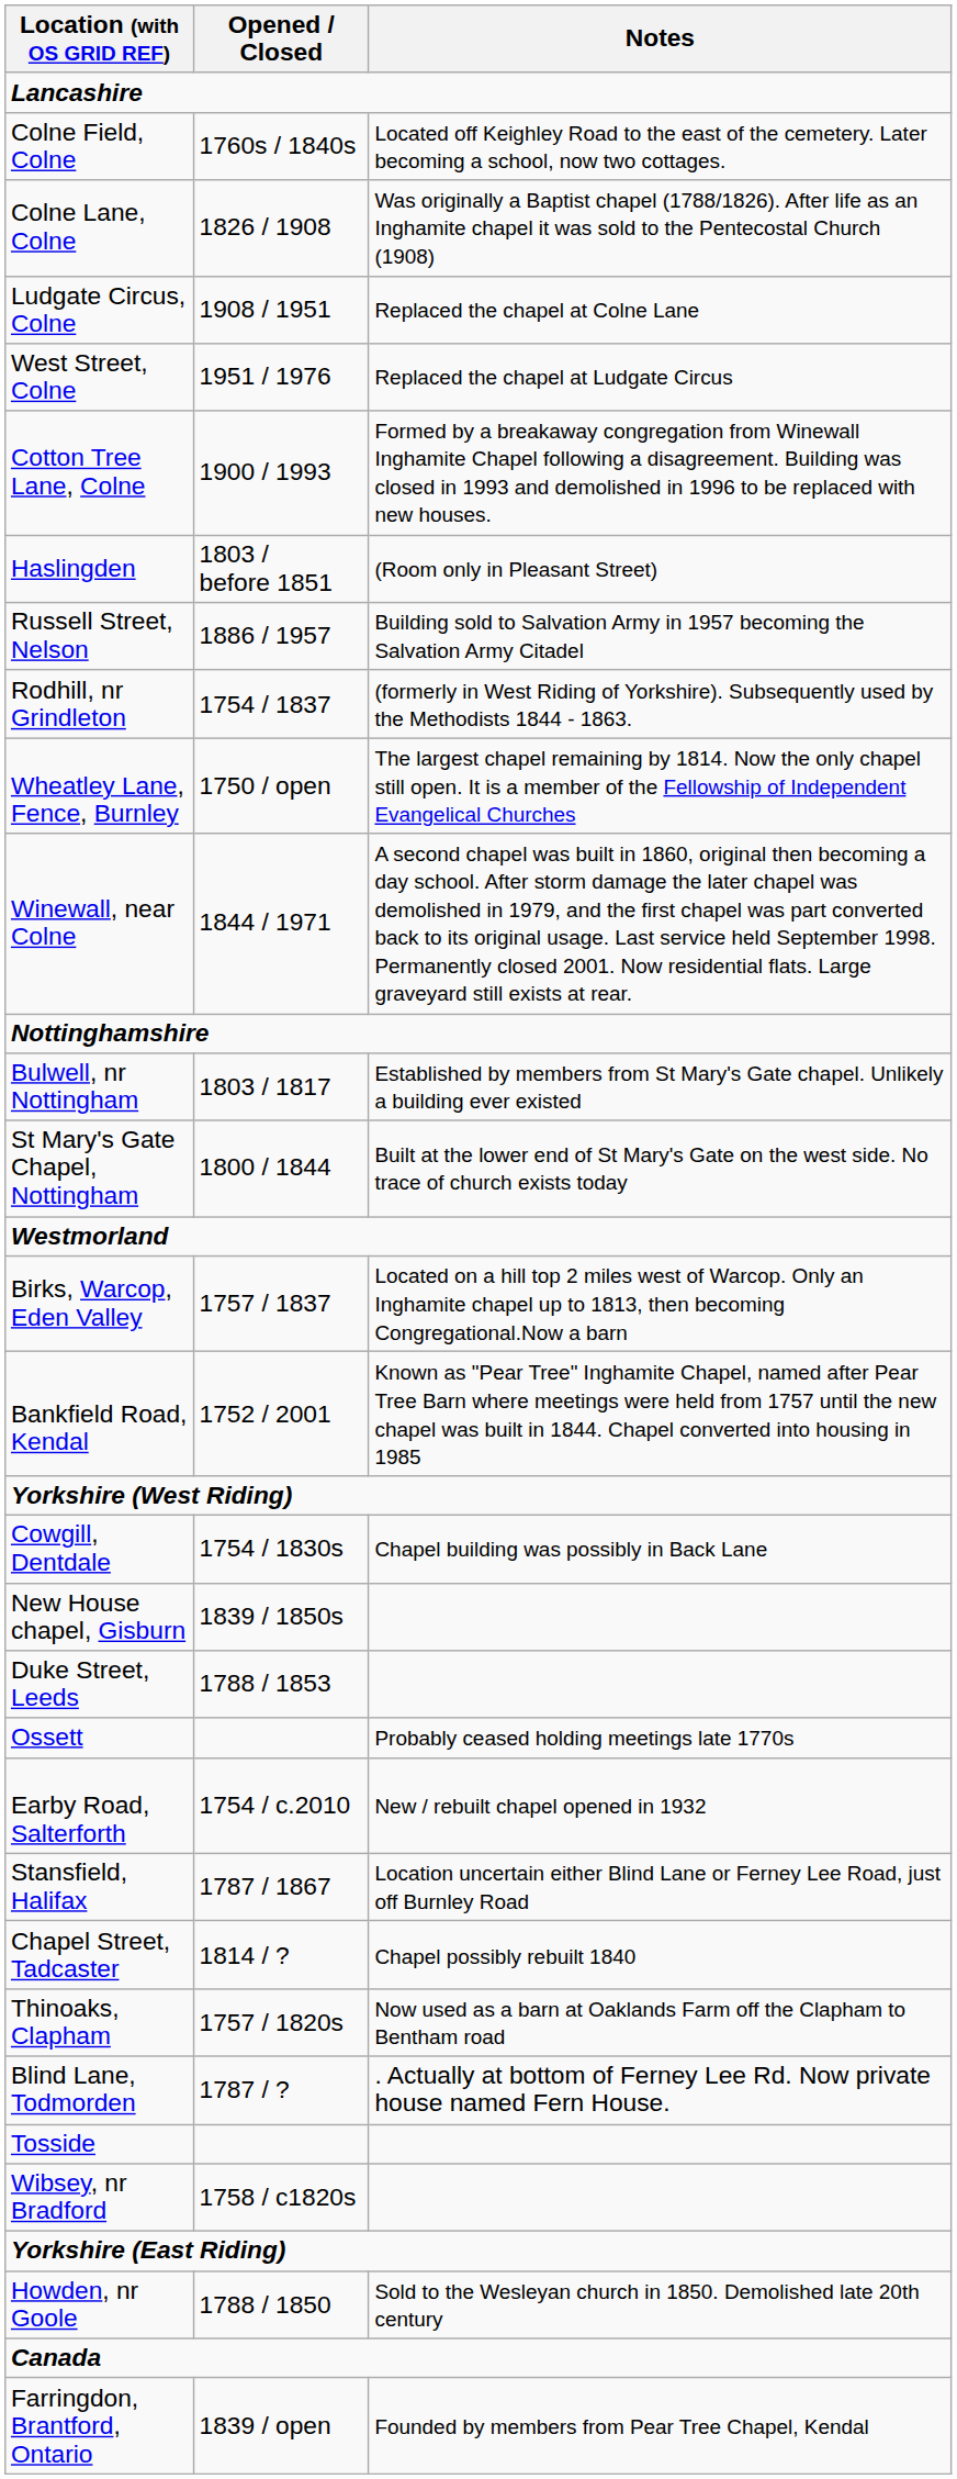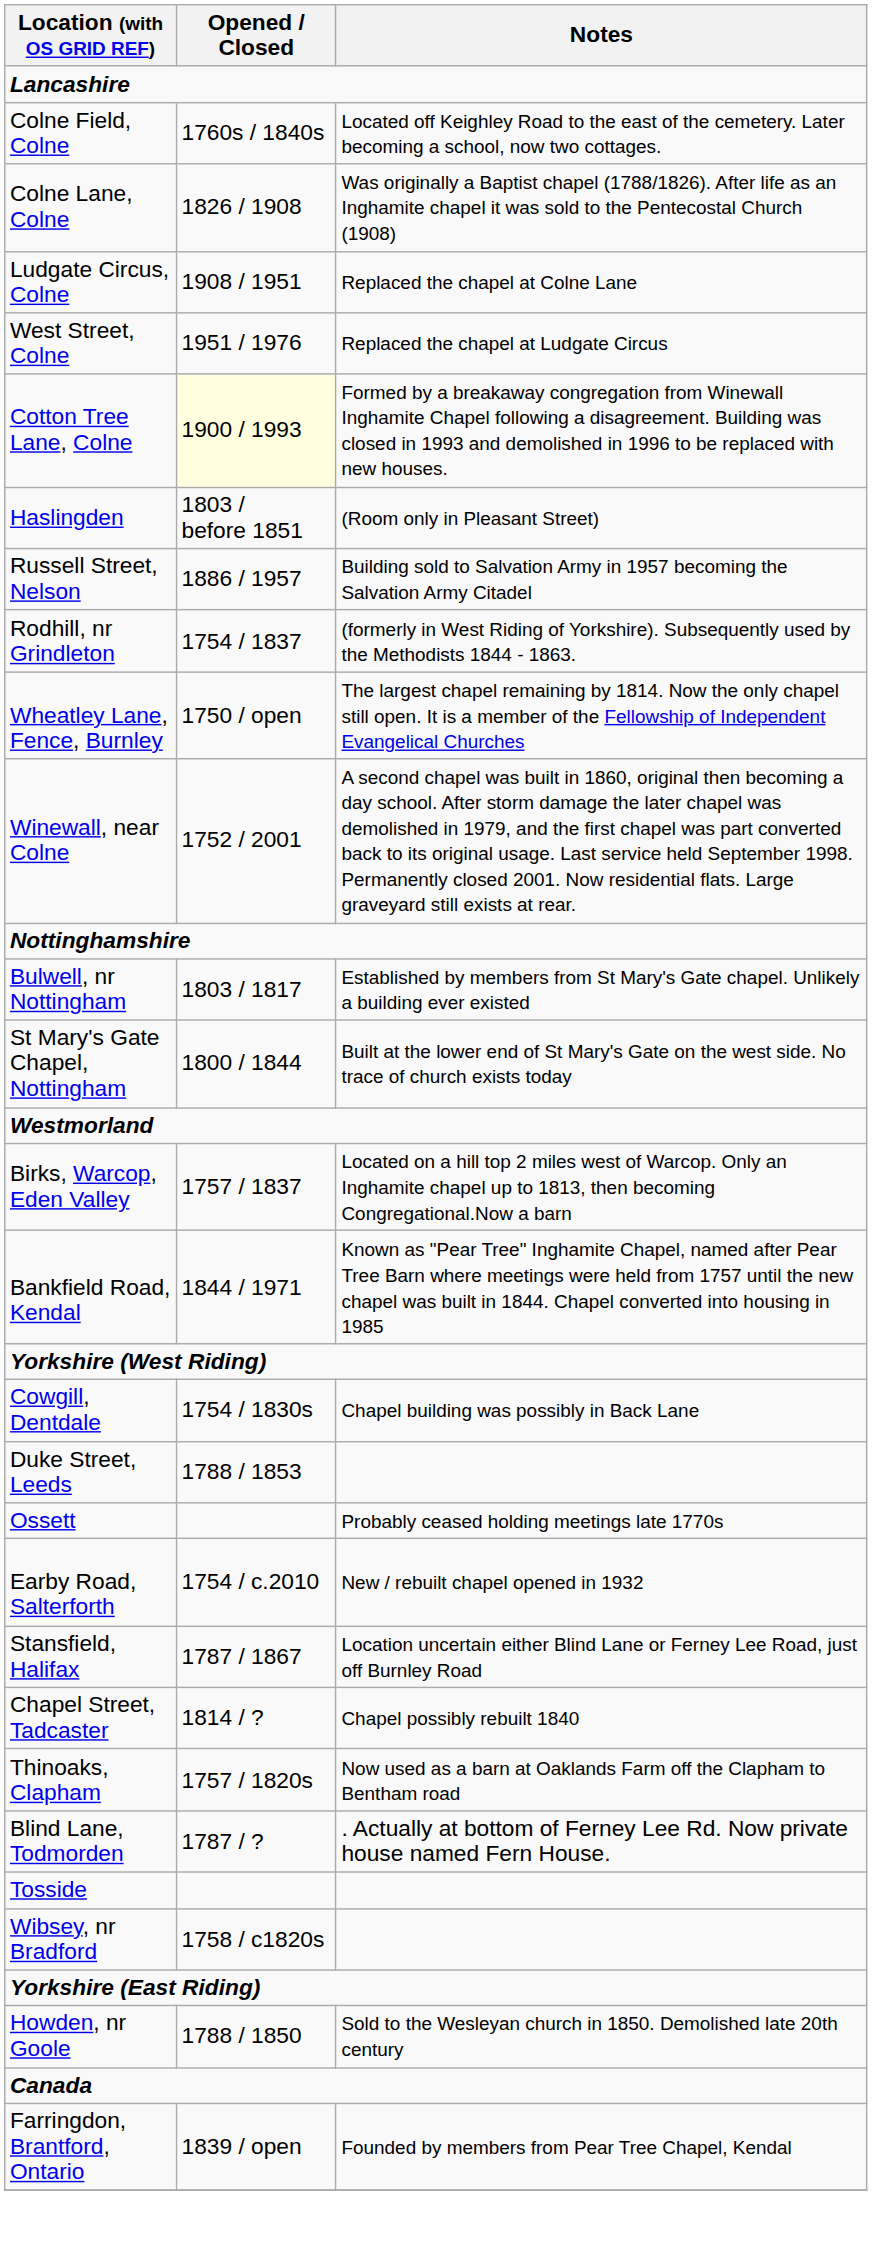 <table class="wikitable">
 <tr>
 <th>Location <small>(with <a href='#'>OS GRID REF</a>)</small></th>
 <th>Opened / Closed</th>
 <th>Notes</th>
 </tr>
 <tr>
 <td colspan=3><strong><em>Lancashire</em></strong></td>
 </tr>
 <tr>
 <td>Colne Field, <a href='#'>Colne</a>  <small><strong></strong></small></td>
 <td>1760s / 1840s</td>
 <td><small>Located off Keighley Road to the east of the cemetery. Later becoming a school, now two cottages.</small></td>
 </tr>
 <tr>
 <td>Colne Lane, <a href='#'>Colne</a>  <small><strong></strong></small></td>
 <td>1826 / 1908</td>
 <td><small>Was originally a Baptist chapel (1788/1826). After life as an Inghamite chapel it was sold to the Pentecostal Church (1908)</small></td>
 </tr>
 <tr>
 <td>Ludgate Circus, <a href='#'>Colne</a></td>
 <td>1908 / 1951</td>
 <td><small>Replaced the chapel at Colne Lane</small></td>
 </tr>
 <tr>
 <td>West Street, <a href='#'>Colne</a></td>
 <td>1951 / 1976</td>
 <td><small>Replaced the chapel at Ludgate Circus</small></td>
 </tr>
 <tr>
 <td><a href='#'>Cotton Tree Lane</a>, <a href='#'>Colne</a>  <small><strong></strong></small></td>
-<td>1900 / 1993</td>
+<td style="background: lightyellow;">1900 / 1993</td>
 <td><small>Formed by a breakaway congregation from Winewall Inghamite Chapel following a disagreement. Building was closed in 1993 and demolished in 1996 to be replaced with new houses.</small></td>
 </tr>
 <tr>
 <td><a href='#'>Haslingden</a></td>
 <td>1803 / before 1851</td>
 <td><small>(Room only in Pleasant Street)</small></td>
 </tr>
 <tr>
 <td>Russell Street, <a href='#'>Nelson</a></td>
 <td>1886 / 1957</td>
 <td><small>Building sold to Salvation Army in 1957 becoming the Salvation Army Citadel</small></td>
 </tr>
 <tr>
 <td>Rodhill, nr <a href='#'>Grindleton</a>  <small><strong></strong></small></td>
 <td>1754 / 1837</td>
 <td><small>(formerly in West Riding of Yorkshire). Subsequently used by the Methodists 1844 - 1863.</small></td>
 </tr>
 <tr>
 <td><br><a href='#'>Wheatley Lane</a>, <a href='#'>Fence</a>, <a href='#'>Burnley</a>  <small><strong></strong></small></td>
 <td>1750 / open</td>
 <td><small>The largest chapel remaining by 1814. Now the only chapel still open. It is a member of the <a href='#'>Fellowship of Independent Evangelical Churches</a></small></td>
 </tr>
 <tr>
 <td><a href='#'>Winewall</a>, near <a href='#'>Colne</a>  <small><strong></strong></small></td>
-<td>1844 / 1971</td>
+<td>1752 / 2001</td>
 <td><small> A second chapel was built in 1860, original then becoming a day school. After storm damage the later chapel was demolished in 1979, and the first chapel was part converted back to its original usage. Last service held September 1998. Permanently closed 2001. Now residential flats. Large graveyard still exists at rear. </small></td>
 </tr>
 <tr>
 <td colspan=3><strong><em>Nottinghamshire</em></strong></td>
 </tr>
 <tr>
 <td><a href='#'>Bulwell</a>, nr <a href='#'>Nottingham</a></td>
 <td>1803 / 1817</td>
 <td><small>Established by members from St Mary's Gate chapel. Unlikely a building ever existed</small></td>
 </tr>
 <tr>
 <td>St Mary's Gate Chapel, <a href='#'>Nottingham</a></td>
 <td>1800 / 1844</td>
 <td><small>Built at the lower end of St Mary's Gate on the west side. No trace of church exists today</small></td>
 </tr>
 <tr>
 <td colspan=3><strong><em>Westmorland</em></strong></td>
 </tr>
 <tr>
 <td>Birks, <a href='#'>Warcop</a>, <a href='#'>Eden Valley</a>  <small><strong></strong></small></td>
 <td>1757 / 1837</td>
 <td><small>Located on a hill top 2 miles west of Warcop. Only an Inghamite chapel up to 1813, then becoming Congregational.Now a barn</small></td>
 </tr>
 <tr>
 <td><br>Bankfield Road, <a href='#'>Kendal</a>  <small><strong></strong></small></td>
-<td>1752 / 2001</td>
+<td>1844 / 1971</td>
 <td><small>Known as "Pear Tree" Inghamite Chapel, named after Pear Tree Barn where meetings were held from 1757 until the new chapel was built in 1844. Chapel converted into housing in 1985</small></td>
 </tr>
 <tr>
 <td colspan=3><strong><em>Yorkshire (West Riding)</em></strong></td>
 </tr>
 <tr>
 <td><a href='#'>Cowgill</a>, <a href='#'>Dentdale</a></td>
 <td>1754 / 1830s</td>
 <td><small>Chapel building was possibly in Back Lane</small></td>
-</tr>
-<tr>
-<td>New House chapel, <a href='#'>Gisburn</a>  <small><strong></strong></small></td>
-<td>1839 / 1850s</td>
-<td></td>
 </tr>
 <tr>
 <td>Duke Street, <a href='#'>Leeds</a></td>
 <td>1788 / 1853</td>
 <td></td>
 </tr>
 <tr>
 <td><a href='#'>Ossett</a></td>
 <td></td>
 <td><small>Probably ceased holding meetings late 1770s</small></td>
 </tr>
 <tr>
 <td><br>Earby Road, <a href='#'>Salterforth</a>  <small><strong></strong></small></td>
 <td>1754 / c.2010</td>
 <td><small>New / rebuilt chapel opened in 1932</small></td>
 </tr>
 <tr />
 <td>Stansfield, <a href='#'>Halifax</a></td>
 <td>1787 / 1867</td>
 <td><small>Location uncertain either Blind Lane or Ferney Lee Road, just off Burnley Road</small></td>
 </tr>
 <tr>
 <td>Chapel Street, <a href='#'>Tadcaster</a></td>
 <td>1814 / ?</td>
 <td><small>Chapel possibly rebuilt 1840</small></td>
 </tr>
 <tr>
 <td>Thinoaks, <a href='#'>Clapham</a>  <small><strong></strong></small></td>
 <td>1757 / 1820s</td>
 <td><small>Now used as a barn at Oaklands Farm off the Clapham to Bentham road</small></td>
 </tr>
 <tr>
 <td>Blind Lane, <a href='#'>Todmorden</a></td>
 <td>1787 / ?</td>
 <td>. Actually at bottom of Ferney Lee Rd. Now private house named Fern House.</td>
 </tr>
 <tr>
 <td><a href='#'>Tosside</a></td>
 <td></td>
 <td></td>
 </tr>
 <tr>
 <td><a href='#'>Wibsey</a>, nr <a href='#'>Bradford</a></td>
 <td>1758 / c1820s</td>
 <td></td>
 </tr>
 <tr>
 <td colspan=3><strong><em>Yorkshire (East Riding)</em></strong></td>
 </tr>
 <tr>
 <td><a href='#'>Howden</a>, nr <a href='#'>Goole</a></td>
 <td>1788 / 1850</td>
 <td><small>Sold to the Wesleyan church in 1850. Demolished late 20th century</small></td>
 </tr>
 <tr>
 <td colspan=3><strong><em>Canada</em></strong></td>
 </tr>
 <tr>
 <td>Farringdon, <a href='#'>Brantford</a>, <a href='#'>Ontario</a></td>
 <td>1839 / open</td>
 <td><small>Founded by members from Pear Tree Chapel, Kendal</small></td>
 </tr>
 <tr>
 </tr>
 </table>
